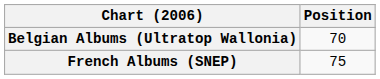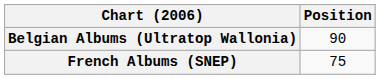 <table class="wikitable sortable plainrowheaders" style="text-align:center">
 <tr>
 <th scope="col">Chart (2006)</th>
 <th scope="col">Position</th>
 </tr>
 <tr>
 <th scope="row">Belgian Albums (Ultratop Wallonia)</th>
-<td>70</td>
+<td>90</td>
 </tr>
 <tr>
 <th scope="row">French Albums (SNEP)</th>
 <td>75</td>
 </tr>
 </table>
